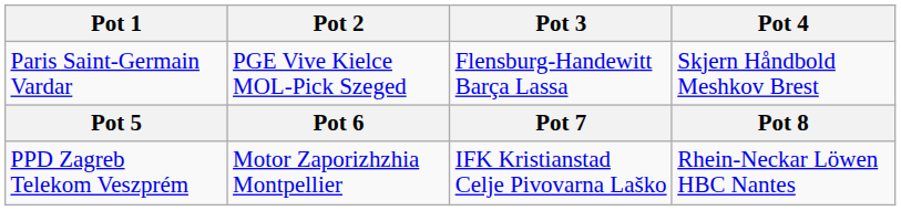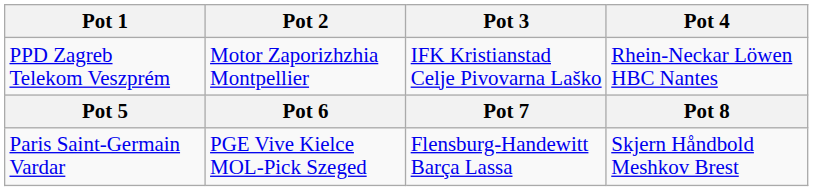 <table class="wikitable">
 <tr>
 <th style="width:25%;">Pot 1</th>
 <th style="width:25%;">Pot 2</th>
 <th style="width:25%;">Pot 3</th>
 <th style="width:25%;">Pot 4</th>
 </tr>
 <tr>
-<td valign="top"> <a href='#'>Paris Saint-Germain</a><br> <a href='#'>Vardar</a></td>
-<td valign="top"> <a href='#'>PGE Vive Kielce</a><br> <a href='#'>MOL-Pick Szeged</a></td>
-<td valign="top"> <a href='#'>Flensburg-Handewitt</a><br> <a href='#'>Barça Lassa</a></td>
-<td valign="top"> <a href='#'>Skjern Håndbold</a><br> <a href='#'>Meshkov Brest</a></td>
+<td valign="top"> <a href='#'>PPD Zagreb</a><br> <a href='#'>Telekom Veszprém</a></td>
+<td valign="top"> <a href='#'>Motor Zaporizhzhia</a><br> <a href='#'>Montpellier</a></td>
+<td valign="top"> <a href='#'>IFK Kristianstad</a><br> <a href='#'>Celje Pivovarna Laško</a></td>
+<td valign="top"> <a href='#'>Rhein-Neckar Löwen</a><br> <a href='#'>HBC Nantes</a></td>
 </tr>
 <tr>
 <th>Pot 5</th>
 <th>Pot 6</th>
 <th>Pot 7</th>
 <th>Pot 8</th>
 </tr>
 <tr>
-<td valign="top"> <a href='#'>PPD Zagreb</a><br> <a href='#'>Telekom Veszprém</a></td>
-<td valign="top"> <a href='#'>Motor Zaporizhzhia</a><br> <a href='#'>Montpellier</a></td>
-<td valign="top"> <a href='#'>IFK Kristianstad</a><br> <a href='#'>Celje Pivovarna Laško</a></td>
-<td valign="top"> <a href='#'>Rhein-Neckar Löwen</a><br> <a href='#'>HBC Nantes</a></td>
+<td valign="top"> <a href='#'>Paris Saint-Germain</a><br> <a href='#'>Vardar</a></td>
+<td valign="top"> <a href='#'>PGE Vive Kielce</a><br> <a href='#'>MOL-Pick Szeged</a></td>
+<td valign="top"> <a href='#'>Flensburg-Handewitt</a><br> <a href='#'>Barça Lassa</a></td>
+<td valign="top"> <a href='#'>Skjern Håndbold</a><br> <a href='#'>Meshkov Brest</a></td>
 </tr>
 </table>
